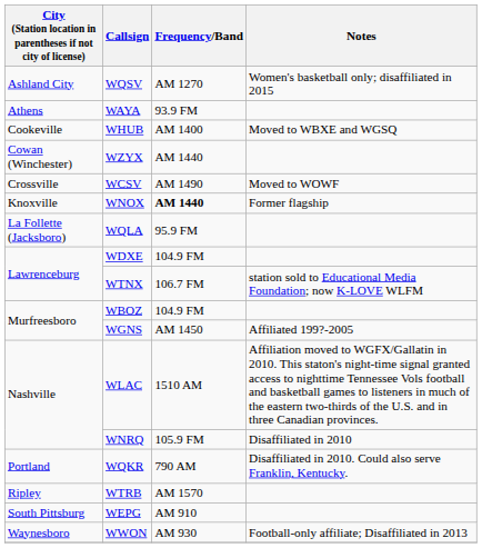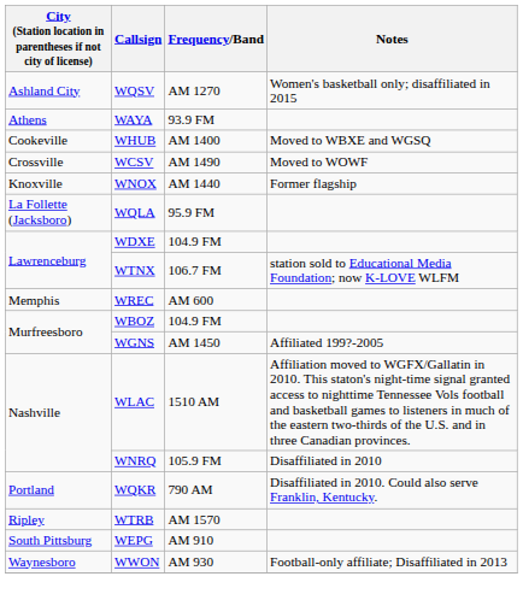 <table class="wikitable sortable">
 <tr>
 <th><a href='#'>City</a> <br> <small>(Station location in parentheses if not city of license)</small></th>
 <th><a href='#'>Callsign</a></th>
 <th><a href='#'>Frequency</a>/Band</th>
 <th>Notes</th>
 </tr>
 <tr>
 <td><a href='#'>Ashland City</a></td>
 <td><a href='#'>WQSV</a></td>
 <td>AM 1270</td>
 <td>Women's basketball only; disaffiliated in 2015</td>
 </tr>
 <tr>
 <td><a href='#'>Athens</a></td>
 <td><a href='#'>WAYA</a></td>
 <td>93.9 FM</td>
 <td></td>
 </tr>
 <tr>
 <td>Cookeville</td>
 <td><a href='#'>WHUB</a></td>
 <td>AM 1400</td>
 <td>Moved to WBXE and WGSQ</td>
 </tr>
 <tr>
-<td><a href='#'>Cowan</a> (Winchester)</td>
-<td><a href='#'>WZYX</a></td>
-<td>AM 1440</td>
-<td></td>
-</tr>
-<tr>
 <td>Crossville</td>
 <td><a href='#'>WCSV</a></td>
 <td>AM 1490</td>
 <td>Moved to WOWF</td>
 </tr>
 <tr>
 <td>Knoxville</td>
 <td><a href='#'>WNOX</a></td>
-<td><strong>AM 1440</strong></td>
+<td>AM 1440</td>
 <td>Former flagship</td>
 </tr>
 <tr>
 <td><a href='#'>La Follette</a> (<a href='#'>Jacksboro</a>)</td>
 <td><a href='#'>WQLA</a></td>
 <td>95.9 FM</td>
 <td></td>
 </tr>
 <tr>
 <td rowspan=2><a href='#'>Lawrenceburg</a></td>
 <td><a href='#'>WDXE</a></td>
 <td>104.9 FM</td>
 <td></td>
 </tr>
 <tr>
 <td><a href='#'>WTNX</a></td>
 <td>106.7 FM</td>
 <td>station sold to <a href='#'>Educational Media Foundation</a>; now <a href='#'>K-LOVE</a> WLFM</td>
+</tr>
+<tr>
+<td>Memphis</td>
+<td><a href='#'>WREC</a></td>
+<td>AM 600</td>
+<td></td>
 </tr>
 <tr>
 <td rowspan=2>Murfreesboro</td>
 <td><a href='#'>WBOZ</a></td>
 <td>104.9 FM</td>
 <td></td>
 </tr>
 <tr>
 <td><a href='#'>WGNS</a></td>
 <td>AM 1450</td>
 <td>Affiliated 199?-2005</td>
 </tr>
 <tr>
 <td rowspan=2>Nashville</td>
 <td><a href='#'>WLAC</a></td>
 <td>1510 AM</td>
 <td>Affiliation moved to WGFX/Gallatin in 2010. This staton's night-time signal granted access to nighttime Tennessee Vols football and basketball games to listeners in much of the eastern two-thirds of the U.S. and in three Canadian provinces.</td>
 </tr>
 <tr>
 <td><a href='#'>WNRQ</a></td>
 <td>105.9 FM</td>
 <td>Disaffiliated in 2010</td>
 </tr>
 <tr>
 <td><a href='#'>Portland</a></td>
 <td><a href='#'>WQKR</a></td>
 <td>790 AM</td>
 <td>Disaffiliated in 2010. Could also serve <a href='#'>Franklin, Kentucky</a>.</td>
 </tr>
 <tr>
 <td><a href='#'>Ripley</a></td>
 <td><a href='#'>WTRB</a></td>
 <td>AM 1570</td>
 <td></td>
 </tr>
 <tr>
 <td><a href='#'>South Pittsburg</a></td>
 <td><a href='#'>WEPG</a></td>
 <td>AM 910</td>
 <td></td>
 </tr>
 <tr>
 <td><a href='#'>Waynesboro</a></td>
 <td><a href='#'>WWON</a></td>
 <td>AM 930</td>
 <td>Football-only affiliate; Disaffiliated in 2013</td>
 </tr>
 <tr>
 </tr>
 </table>
